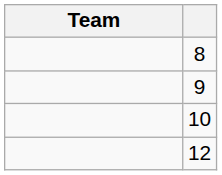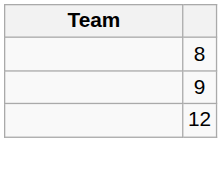 <table class="wikitable">
 <tr>
 <th style="width:130px">Team</th>
 <th></th>
 </tr>
 <tr>
 <td></td>
 <td align=center>8</td>
 </tr>
 <tr>
 <td></td>
 <td align=center>9</td>
 </tr>
 <tr>
 <td></td>
-<td align=center>10</td>
-</tr>
-<tr>
-<td></td>
 <td align=center>12</td>
 </tr>
 </table>
